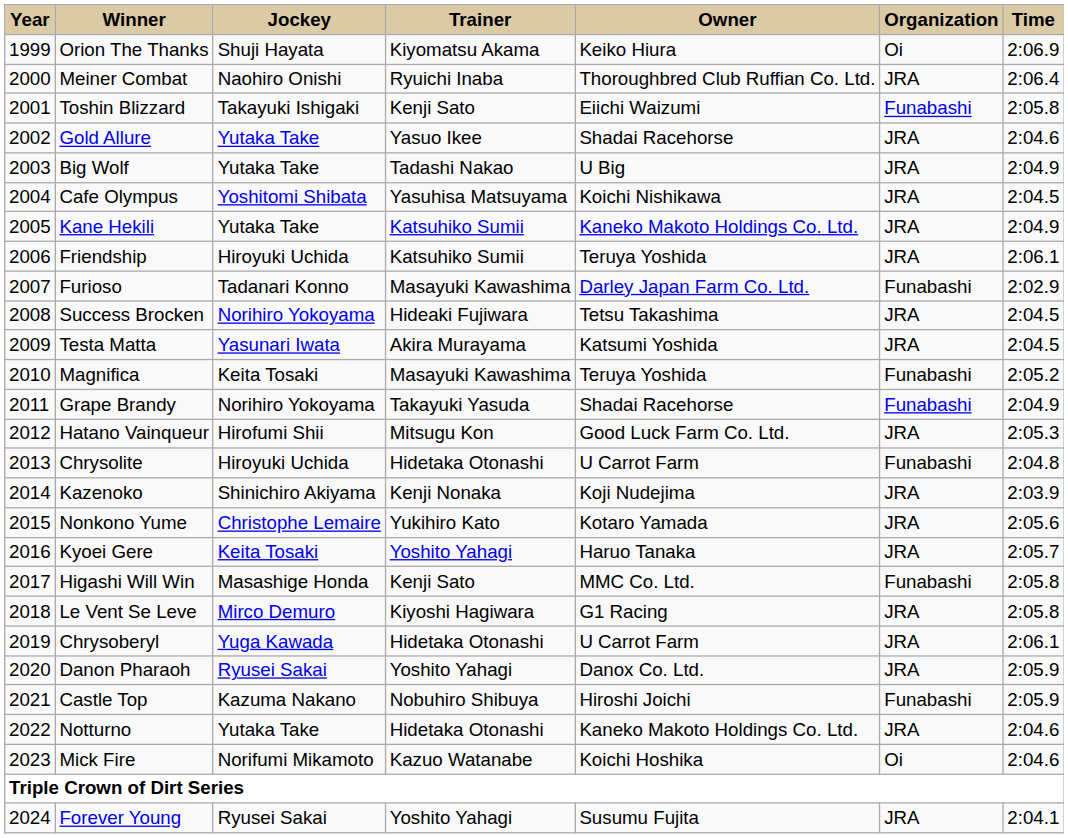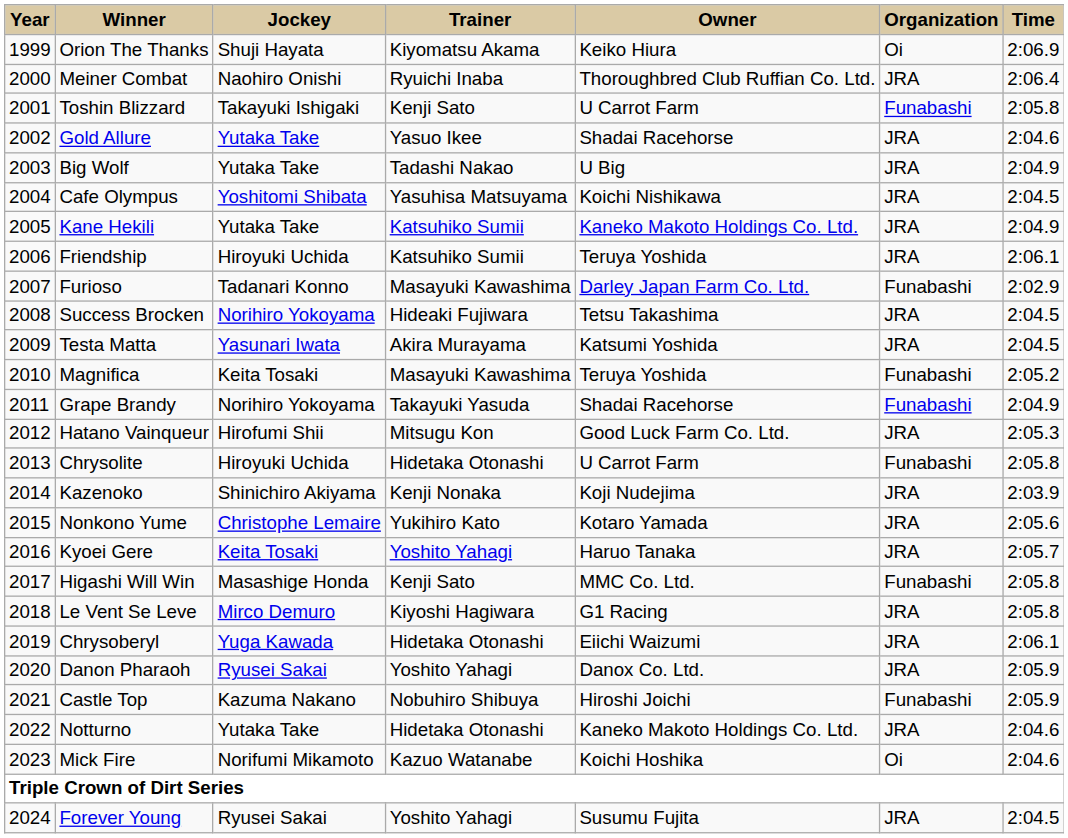 <table class="wikitable sortable" style="font-size:90%; white-space:nowrap">
 <tr>
 <th style="background-color:#DACAA5; width:36px">Year<br></th>
 <th style="background-color:#DACAA5; width:125px">Winner<br></th>
 <th style="background-color:#DACAA5; width:140px">Jockey<br></th>
 <th style="background-color:#DACAA5; width:140px">Trainer<br></th>
 <th style="background-color:#DACAA5; width:160px">Owner<br></th>
 <th style="background-color:#DACAA5">Organization<br></th>
 <th style="background-color:#DACAA5">Time<br></th>
 </tr>
 <tr>
 <td>1999</td>
 <td>Orion The Thanks</td>
 <td>Shuji Hayata</td>
 <td>Kiyomatsu Akama</td>
 <td>Keiko Hiura</td>
 <td>Oi</td>
 <td>2:06.9</td>
 </tr>
 <tr>
 <td>2000</td>
 <td>Meiner Combat</td>
 <td>Naohiro Onishi</td>
 <td>Ryuichi Inaba</td>
 <td>Thoroughbred Club Ruffian Co. Ltd.</td>
 <td>JRA</td>
 <td>2:06.4</td>
 </tr>
 <tr>
 <td>2001</td>
 <td>Toshin Blizzard</td>
 <td>Takayuki Ishigaki</td>
 <td>Kenji Sato</td>
-<td>Eiichi Waizumi</td>
+<td>U Carrot Farm</td>
 <td><a href='#'>Funabashi</a></td>
 <td>2:05.8</td>
 </tr>
 <tr>
 <td>2002</td>
 <td><a href='#'>Gold Allure</a></td>
 <td><a href='#'>Yutaka Take</a></td>
 <td>Yasuo Ikee</td>
 <td>Shadai Racehorse</td>
 <td>JRA</td>
 <td>2:04.6</td>
 </tr>
 <tr>
 <td>2003</td>
 <td>Big Wolf</td>
 <td>Yutaka Take</td>
 <td>Tadashi Nakao</td>
 <td>U Big</td>
 <td>JRA</td>
 <td>2:04.9</td>
 </tr>
 <tr>
 <td>2004</td>
 <td>Cafe Olympus</td>
 <td><a href='#'>Yoshitomi Shibata</a></td>
 <td>Yasuhisa Matsuyama</td>
 <td>Koichi Nishikawa</td>
 <td>JRA</td>
 <td>2:04.5</td>
 </tr>
 <tr>
 <td>2005</td>
 <td><a href='#'>Kane Hekili</a></td>
 <td>Yutaka Take</td>
 <td><a href='#'>Katsuhiko Sumii</a></td>
 <td><a href='#'>Kaneko Makoto Holdings Co. Ltd.</a></td>
 <td>JRA</td>
 <td>2:04.9</td>
 </tr>
 <tr>
 <td>2006</td>
 <td>Friendship</td>
 <td>Hiroyuki Uchida</td>
 <td>Katsuhiko Sumii</td>
 <td>Teruya Yoshida</td>
 <td>JRA</td>
 <td>2:06.1</td>
 </tr>
 <tr>
 <td>2007</td>
 <td>Furioso</td>
 <td>Tadanari Konno</td>
 <td>Masayuki Kawashima</td>
 <td><a href='#'>Darley Japan Farm Co. Ltd.</a></td>
 <td>Funabashi</td>
 <td>2:02.9</td>
 </tr>
 <tr>
 <td>2008</td>
 <td>Success Brocken</td>
 <td><a href='#'>Norihiro Yokoyama</a></td>
 <td>Hideaki Fujiwara</td>
 <td>Tetsu Takashima</td>
 <td>JRA</td>
 <td>2:04.5</td>
 </tr>
 <tr>
 <td>2009</td>
 <td>Testa Matta</td>
 <td><a href='#'>Yasunari Iwata</a></td>
 <td>Akira Murayama</td>
 <td>Katsumi Yoshida</td>
 <td>JRA</td>
 <td>2:04.5</td>
 </tr>
 <tr>
 <td>2010</td>
 <td>Magnifica</td>
 <td>Keita Tosaki</td>
 <td>Masayuki Kawashima</td>
 <td>Teruya Yoshida</td>
 <td>Funabashi</td>
 <td>2:05.2</td>
 </tr>
 <tr>
 <td>2011</td>
 <td>Grape Brandy</td>
 <td>Norihiro Yokoyama</td>
 <td>Takayuki Yasuda</td>
 <td>Shadai Racehorse</td>
 <td><a href='#'>Funabashi</a></td>
 <td>2:04.9</td>
 </tr>
 <tr>
 <td>2012</td>
 <td>Hatano Vainqueur</td>
 <td>Hirofumi Shii</td>
 <td>Mitsugu Kon</td>
 <td>Good Luck Farm Co. Ltd.</td>
 <td>JRA</td>
 <td>2:05.3</td>
 </tr>
 <tr>
 <td>2013</td>
 <td>Chrysolite</td>
 <td>Hiroyuki Uchida</td>
 <td>Hidetaka Otonashi</td>
 <td>U Carrot Farm</td>
 <td>Funabashi</td>
-<td>2:04.8</td>
+<td>2:05.8</td>
 </tr>
 <tr>
 <td>2014</td>
 <td>Kazenoko</td>
 <td>Shinichiro Akiyama</td>
 <td>Kenji Nonaka</td>
 <td>Koji Nudejima</td>
 <td>JRA</td>
 <td>2:03.9</td>
 </tr>
 <tr>
 <td>2015</td>
 <td>Nonkono Yume</td>
 <td><a href='#'>Christophe Lemaire</a></td>
 <td>Yukihiro Kato</td>
 <td>Kotaro Yamada</td>
 <td>JRA</td>
 <td>2:05.6</td>
 </tr>
 <tr>
 <td>2016</td>
 <td>Kyoei Gere</td>
 <td><a href='#'>Keita Tosaki</a></td>
 <td><a href='#'>Yoshito Yahagi</a></td>
 <td>Haruo Tanaka</td>
 <td>JRA</td>
 <td>2:05.7</td>
 </tr>
 <tr>
 <td>2017</td>
 <td>Higashi Will Win</td>
 <td>Masashige Honda</td>
 <td>Kenji Sato</td>
 <td>MMC Co. Ltd.</td>
 <td>Funabashi</td>
 <td>2:05.8</td>
 </tr>
 <tr>
 <td>2018</td>
 <td>Le Vent Se Leve</td>
 <td><a href='#'>Mirco Demuro</a></td>
 <td>Kiyoshi Hagiwara</td>
 <td>G1 Racing</td>
 <td>JRA</td>
 <td>2:05.8</td>
 </tr>
 <tr>
 <td>2019</td>
 <td>Chrysoberyl</td>
 <td><a href='#'>Yuga Kawada</a></td>
 <td>Hidetaka Otonashi</td>
-<td>U Carrot Farm</td>
+<td>Eiichi Waizumi</td>
 <td>JRA</td>
 <td>2:06.1</td>
 </tr>
 <tr>
 <td>2020</td>
 <td>Danon Pharaoh</td>
 <td><a href='#'>Ryusei Sakai</a></td>
 <td>Yoshito Yahagi</td>
 <td>Danox Co. Ltd.</td>
 <td>JRA</td>
 <td>2:05.9</td>
 </tr>
 <tr>
 <td>2021</td>
 <td>Castle Top</td>
 <td>Kazuma Nakano</td>
 <td>Nobuhiro Shibuya</td>
 <td>Hiroshi Joichi</td>
 <td>Funabashi</td>
 <td>2:05.9</td>
 </tr>
 <tr>
 <td>2022</td>
 <td>Notturno</td>
 <td>Yutaka Take</td>
 <td>Hidetaka Otonashi</td>
 <td>Kaneko Makoto Holdings Co. Ltd.</td>
 <td>JRA</td>
 <td>2:04.6</td>
 </tr>
 <tr>
 <td>2023</td>
 <td>Mick Fire</td>
 <td>Norifumi Mikamoto</td>
 <td>Kazuo Watanabe</td>
 <td>Koichi Hoshika</td>
 <td>Oi</td>
 <td>2:04.6</td>
 </tr>
 <tr>
 <td style="background-color:white" colspan="7"><strong>Triple Crown of Dirt Series</strong></td>
 </tr>
 <tr>
 <td>2024</td>
 <td><a href='#'>Forever Young</a></td>
 <td>Ryusei Sakai</td>
 <td>Yoshito Yahagi</td>
 <td>Susumu Fujita</td>
 <td>JRA</td>
-<td>2:04.1</td>
+<td>2:04.5</td>
 </tr>
 </table>
